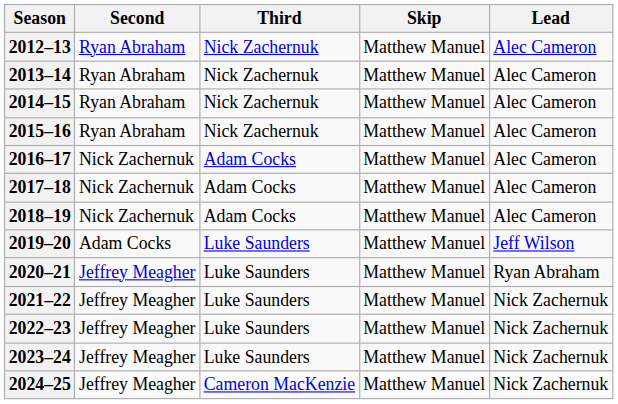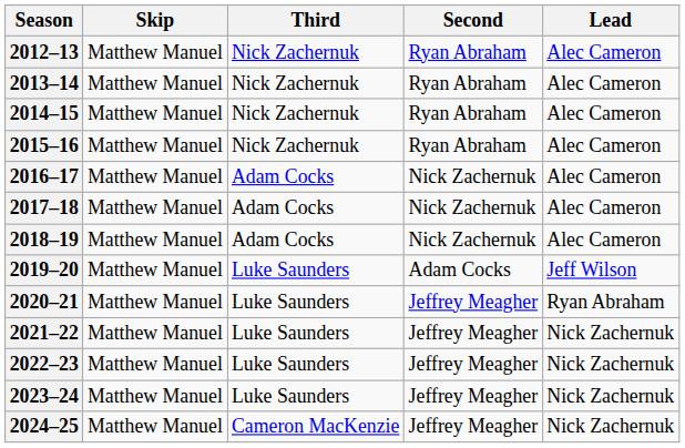 <table class="wikitable">
 <tr>
 <th scope="col">Season</th>
+<th scope="col">Skip</th>
+<th scope="col">Third</th>
 <th scope="col">Second</th>
-<th scope="col">Third</th>
-<th scope="col">Skip</th>
 <th scope="col">Lead</th>
 </tr>
 <tr>
 <th scope="row">2012–13</th>
+<td>Matthew Manuel</td>
+<td><a href='#'>Nick Zachernuk</a></td>
 <td><a href='#'>Ryan Abraham</a></td>
-<td><a href='#'>Nick Zachernuk</a></td>
-<td>Matthew Manuel</td>
 <td><a href='#'>Alec Cameron</a></td>
 </tr>
 <tr>
 <th scope="row">2013–14</th>
+<td>Matthew Manuel</td>
+<td>Nick Zachernuk</td>
 <td>Ryan Abraham</td>
-<td>Nick Zachernuk</td>
-<td>Matthew Manuel</td>
 <td>Alec Cameron</td>
 </tr>
 <tr>
 <th scope="row">2014–15</th>
+<td>Matthew Manuel</td>
+<td>Nick Zachernuk</td>
 <td>Ryan Abraham</td>
-<td>Nick Zachernuk</td>
-<td>Matthew Manuel</td>
 <td>Alec Cameron</td>
 </tr>
 <tr>
 <th scope="row">2015–16</th>
+<td>Matthew Manuel</td>
+<td>Nick Zachernuk</td>
 <td>Ryan Abraham</td>
-<td>Nick Zachernuk</td>
-<td>Matthew Manuel</td>
 <td>Alec Cameron</td>
 </tr>
 <tr>
 <th scope="row">2016–17</th>
+<td>Matthew Manuel</td>
+<td><a href='#'>Adam Cocks</a></td>
 <td>Nick Zachernuk</td>
-<td><a href='#'>Adam Cocks</a></td>
-<td>Matthew Manuel</td>
 <td>Alec Cameron</td>
 </tr>
 <tr>
 <th scope="row">2017–18</th>
+<td>Matthew Manuel</td>
+<td>Adam Cocks</td>
 <td>Nick Zachernuk</td>
-<td>Adam Cocks</td>
-<td>Matthew Manuel</td>
 <td>Alec Cameron</td>
 </tr>
 <tr>
 <th scope="row">2018–19</th>
+<td>Matthew Manuel</td>
+<td>Adam Cocks</td>
 <td>Nick Zachernuk</td>
-<td>Adam Cocks</td>
-<td>Matthew Manuel</td>
 <td>Alec Cameron</td>
 </tr>
 <tr>
 <th scope="row">2019–20</th>
+<td>Matthew Manuel</td>
+<td><a href='#'>Luke Saunders</a></td>
 <td>Adam Cocks</td>
-<td><a href='#'>Luke Saunders</a></td>
-<td>Matthew Manuel</td>
 <td><a href='#'>Jeff Wilson</a></td>
 </tr>
 <tr>
 <th scope="row">2020–21</th>
+<td>Matthew Manuel</td>
+<td>Luke Saunders</td>
 <td><a href='#'>Jeffrey Meagher</a></td>
-<td>Luke Saunders</td>
-<td>Matthew Manuel</td>
 <td>Ryan Abraham</td>
 </tr>
 <tr>
 <th scope="row">2021–22</th>
+<td>Matthew Manuel</td>
+<td>Luke Saunders</td>
 <td>Jeffrey Meagher</td>
-<td>Luke Saunders</td>
-<td>Matthew Manuel</td>
 <td>Nick Zachernuk</td>
 </tr>
 <tr>
 <th scope="row">2022–23</th>
+<td>Matthew Manuel</td>
+<td>Luke Saunders</td>
 <td>Jeffrey Meagher</td>
-<td>Luke Saunders</td>
-<td>Matthew Manuel</td>
 <td>Nick Zachernuk</td>
 </tr>
 <tr>
 <th scope="row">2023–24</th>
+<td>Matthew Manuel</td>
+<td>Luke Saunders</td>
 <td>Jeffrey Meagher</td>
-<td>Luke Saunders</td>
-<td>Matthew Manuel</td>
 <td>Nick Zachernuk</td>
 </tr>
 <tr>
 <th scope="row">2024–25</th>
+<td>Matthew Manuel</td>
+<td><a href='#'>Cameron MacKenzie</a></td>
 <td>Jeffrey Meagher</td>
-<td><a href='#'>Cameron MacKenzie</a></td>
-<td>Matthew Manuel</td>
 <td>Nick Zachernuk</td>
 </tr>
 </table>
